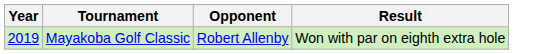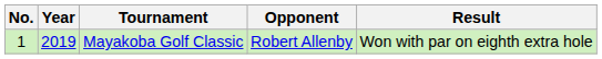 <table class="wikitable" style="font-size:95%;">
 <tr>
+<th>No.</th>
 <th>Year</th>
 <th>Tournament</th>
 <th>Opponent</th>
 <th>Result</th>
 </tr>
 <tr style="background:#D0F0C0;">
+<td align=center>1</td>
 <td><a href='#'>2019</a></td>
 <td><a href='#'>Mayakoba Golf Classic</a></td>
 <td> <a href='#'>Robert Allenby</a></td>
 <td>Won with par on eighth extra hole</td>
 </tr>
 </table>
